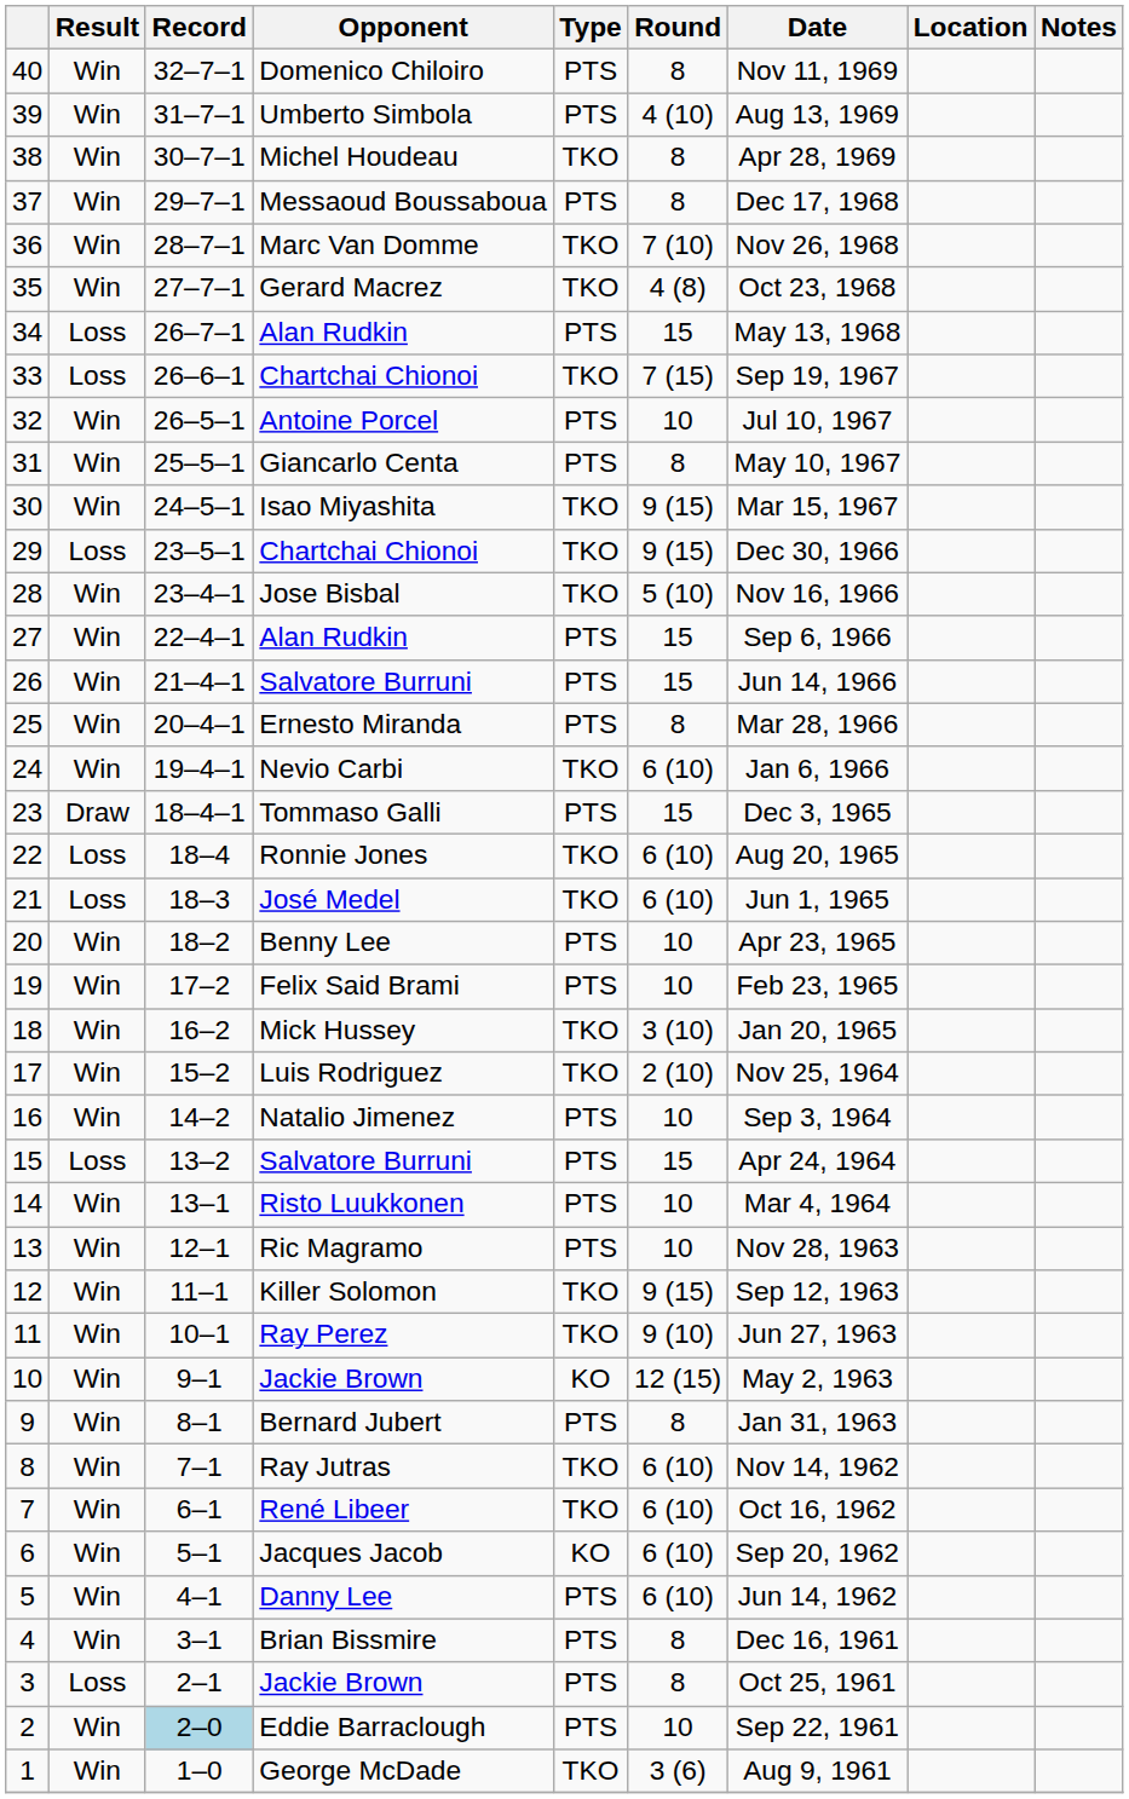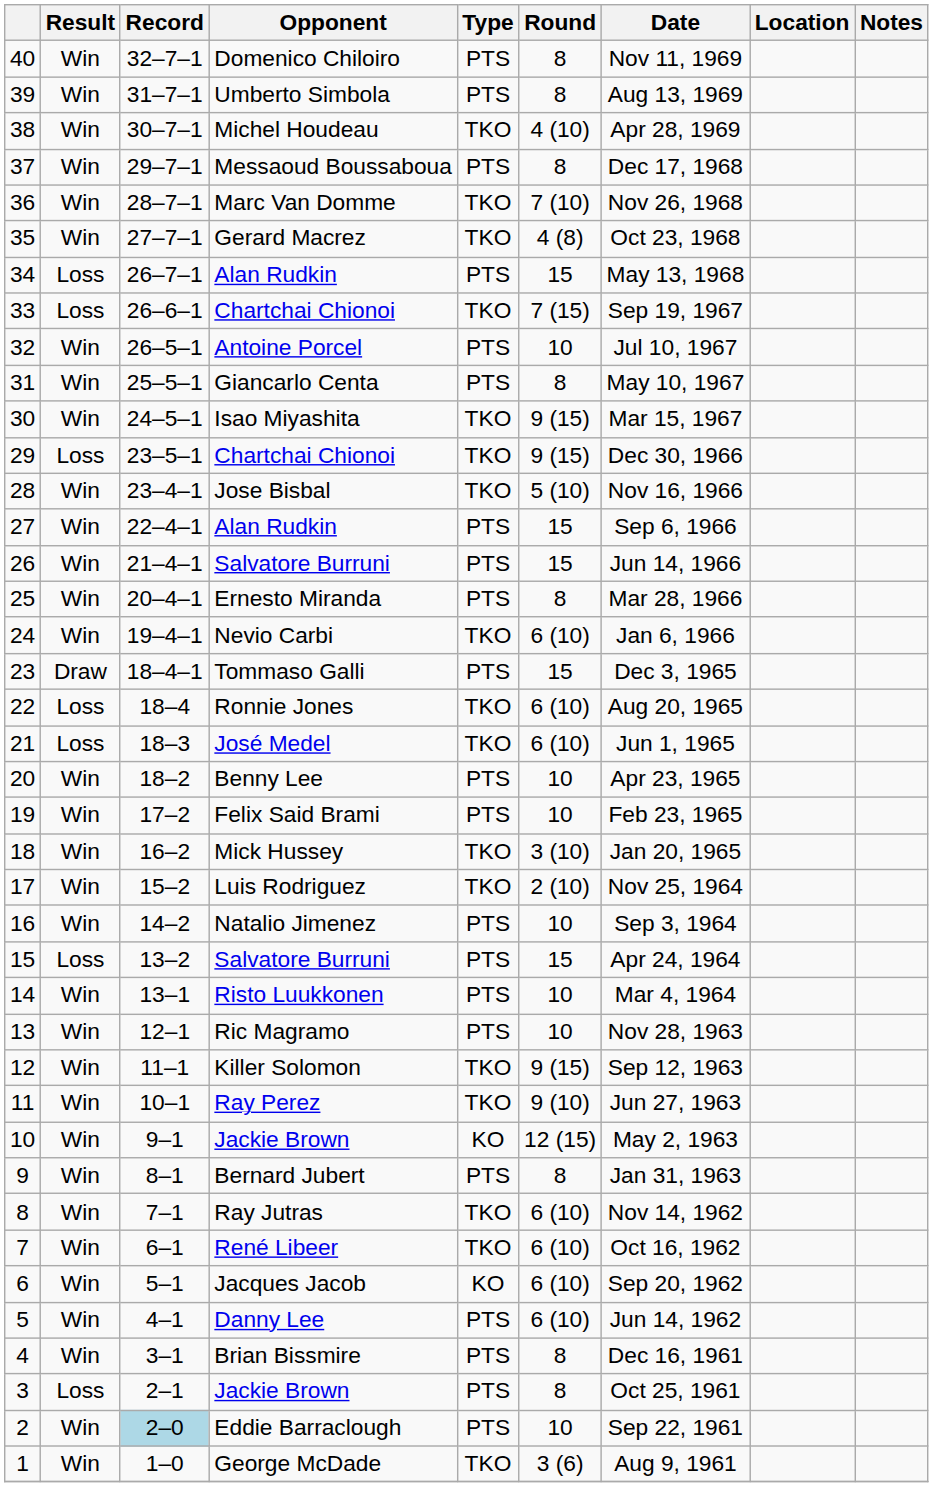 <table class="wikitable" style="text-align:center">
 <tr>
 <th></th>
 <th>Result</th>
 <th>Record</th>
 <th>Opponent</th>
 <th>Type</th>
 <th>Round</th>
 <th>Date</th>
 <th>Location</th>
 <th>Notes</th>
 </tr>
 <tr>
 <td>40</td>
 <td>Win</td>
 <td>32–7–1</td>
 <td align=left>Domenico Chiloiro</td>
 <td>PTS</td>
 <td>8</td>
 <td>Nov 11, 1969</td>
 <td style="text-align:left;"></td>
 <td></td>
 </tr>
 <tr>
 <td>39</td>
 <td>Win</td>
 <td>31–7–1</td>
 <td align=left>Umberto Simbola</td>
 <td>PTS</td>
-<td>4 (10)</td>
+<td>8</td>
 <td>Aug 13, 1969</td>
 <td style="text-align:left;"></td>
 <td></td>
 </tr>
 <tr>
 <td>38</td>
 <td>Win</td>
 <td>30–7–1</td>
 <td align=left>Michel Houdeau</td>
 <td>TKO</td>
-<td>8</td>
+<td>4 (10)</td>
 <td>Apr 28, 1969</td>
 <td style="text-align:left;"></td>
 <td></td>
 </tr>
 <tr>
 <td>37</td>
 <td>Win</td>
 <td>29–7–1</td>
 <td align=left>Messaoud Boussaboua</td>
 <td>PTS</td>
 <td>8</td>
 <td>Dec 17, 1968</td>
 <td style="text-align:left;"></td>
 <td></td>
 </tr>
 <tr>
 <td>36</td>
 <td>Win</td>
 <td>28–7–1</td>
 <td align=left>Marc Van Domme</td>
 <td>TKO</td>
 <td>7 (10)</td>
 <td>Nov 26, 1968</td>
 <td style="text-align:left;"></td>
 <td></td>
 </tr>
 <tr>
 <td>35</td>
 <td>Win</td>
 <td>27–7–1</td>
 <td align=left>Gerard Macrez</td>
 <td>TKO</td>
 <td>4 (8)</td>
 <td>Oct 23, 1968</td>
 <td style="text-align:left;"></td>
 <td></td>
 </tr>
 <tr>
 <td>34</td>
 <td>Loss</td>
 <td>26–7–1</td>
 <td align=left><a href='#'>Alan Rudkin</a></td>
 <td>PTS</td>
 <td>15</td>
 <td>May 13, 1968</td>
 <td style="text-align:left;"></td>
 <td style="text-align:left;"></td>
 </tr>
 <tr>
 <td>33</td>
 <td>Loss</td>
 <td>26–6–1</td>
 <td align=left><a href='#'>Chartchai Chionoi</a></td>
 <td>TKO</td>
 <td>7 (15)</td>
 <td>Sep 19, 1967</td>
 <td style="text-align:left;"></td>
 <td style="text-align:left;"></td>
 </tr>
 <tr>
 <td>32</td>
 <td>Win</td>
 <td>26–5–1</td>
 <td align=left><a href='#'>Antoine Porcel</a></td>
 <td>PTS</td>
 <td>10</td>
 <td>Jul 10, 1967</td>
 <td style="text-align:left;"></td>
 <td></td>
 </tr>
 <tr>
 <td>31</td>
 <td>Win</td>
 <td>25–5–1</td>
 <td align=left>Giancarlo Centa</td>
 <td>PTS</td>
 <td>8</td>
 <td>May 10, 1967</td>
 <td style="text-align:left;"></td>
 <td></td>
 </tr>
 <tr>
 <td>30</td>
 <td>Win</td>
 <td>24–5–1</td>
 <td align=left>Isao Miyashita</td>
 <td>TKO</td>
 <td>9 (15)</td>
 <td>Mar 15, 1967</td>
 <td style="text-align:left;"></td>
 <td></td>
 </tr>
 <tr>
 <td>29</td>
 <td>Loss</td>
 <td>23–5–1</td>
 <td align=left><a href='#'>Chartchai Chionoi</a></td>
 <td>TKO</td>
 <td>9 (15)</td>
 <td>Dec 30, 1966</td>
 <td style="text-align:left;"></td>
 <td style="text-align:left;"></td>
 </tr>
 <tr>
 <td>28</td>
 <td>Win</td>
 <td>23–4–1</td>
 <td align=left>Jose Bisbal</td>
 <td>TKO</td>
 <td>5 (10)</td>
 <td>Nov 16, 1966</td>
 <td style="text-align:left;"></td>
 <td></td>
 </tr>
 <tr>
 <td>27</td>
 <td>Win</td>
 <td>22–4–1</td>
 <td align=left><a href='#'>Alan Rudkin</a></td>
 <td>PTS</td>
 <td>15</td>
 <td>Sep 6, 1966</td>
 <td style="text-align:left;"></td>
 <td style="text-align:left;"></td>
 </tr>
 <tr>
 <td>26</td>
 <td>Win</td>
 <td>21–4–1</td>
 <td align=left><a href='#'>Salvatore Burruni</a></td>
 <td>PTS</td>
 <td>15</td>
 <td>Jun 14, 1966</td>
 <td style="text-align:left;"></td>
 <td style="text-align:left;"></td>
 </tr>
 <tr>
 <td>25</td>
 <td>Win</td>
 <td>20–4–1</td>
 <td align=left>Ernesto Miranda</td>
 <td>PTS</td>
 <td>8</td>
 <td>Mar 28, 1966</td>
 <td style="text-align:left;"></td>
 <td></td>
 </tr>
 <tr>
 <td>24</td>
 <td>Win</td>
 <td>19–4–1</td>
 <td align=left>Nevio Carbi</td>
 <td>TKO</td>
 <td>6 (10)</td>
 <td>Jan 6, 1966</td>
 <td style="text-align:left;"></td>
 <td></td>
 </tr>
 <tr>
 <td>23</td>
 <td>Draw</td>
 <td>18–4–1</td>
 <td align=left>Tommaso Galli</td>
 <td>PTS</td>
 <td>15</td>
 <td>Dec 3, 1965</td>
 <td style="text-align:left;"></td>
 <td style="text-align:left;"></td>
 </tr>
 <tr>
 <td>22</td>
 <td>Loss</td>
 <td>18–4</td>
 <td align=left>Ronnie Jones</td>
 <td>TKO</td>
 <td>6 (10)</td>
 <td>Aug 20, 1965</td>
 <td style="text-align:left;"></td>
 <td></td>
 </tr>
 <tr>
 <td>21</td>
 <td>Loss</td>
 <td>18–3</td>
 <td align=left><a href='#'>José Medel</a></td>
 <td>TKO</td>
 <td>6 (10)</td>
 <td>Jun 1, 1965</td>
 <td style="text-align:left;"></td>
 <td></td>
 </tr>
 <tr>
 <td>20</td>
 <td>Win</td>
 <td>18–2</td>
 <td align=left>Benny Lee</td>
 <td>PTS</td>
 <td>10</td>
 <td>Apr 23, 1965</td>
 <td style="text-align:left;"></td>
 <td></td>
 </tr>
 <tr>
 <td>19</td>
 <td>Win</td>
 <td>17–2</td>
 <td align=left>Felix Said Brami</td>
 <td>PTS</td>
 <td>10</td>
 <td>Feb 23, 1965</td>
 <td style="text-align:left;"></td>
 <td></td>
 </tr>
 <tr>
 <td>18</td>
 <td>Win</td>
 <td>16–2</td>
 <td align=left>Mick Hussey</td>
 <td>TKO</td>
 <td>3 (10)</td>
 <td>Jan 20, 1965</td>
 <td style="text-align:left;"></td>
 <td></td>
 </tr>
 <tr>
 <td>17</td>
 <td>Win</td>
 <td>15–2</td>
 <td align=left>Luis Rodriguez</td>
 <td>TKO</td>
 <td>2 (10)</td>
 <td>Nov 25, 1964</td>
 <td style="text-align:left;"></td>
 <td></td>
 </tr>
 <tr>
 <td>16</td>
 <td>Win</td>
 <td>14–2</td>
 <td align=left>Natalio Jimenez</td>
 <td>PTS</td>
 <td>10</td>
 <td>Sep 3, 1964</td>
 <td style="text-align:left;"></td>
 <td></td>
 </tr>
 <tr>
 <td>15</td>
 <td>Loss</td>
 <td>13–2</td>
 <td align=left><a href='#'>Salvatore Burruni</a></td>
 <td>PTS</td>
 <td>15</td>
 <td>Apr 24, 1964</td>
 <td style="text-align:left;"></td>
 <td style="text-align:left;"></td>
 </tr>
 <tr>
 <td>14</td>
 <td>Win</td>
 <td>13–1</td>
 <td align=left><a href='#'>Risto Luukkonen</a></td>
 <td>PTS</td>
 <td>10</td>
 <td>Mar 4, 1964</td>
 <td style="text-align:left;"></td>
 <td></td>
 </tr>
 <tr>
 <td>13</td>
 <td>Win</td>
 <td>12–1</td>
 <td align=left>Ric Magramo</td>
 <td>PTS</td>
 <td>10</td>
 <td>Nov 28, 1963</td>
 <td style="text-align:left;"></td>
 <td></td>
 </tr>
 <tr>
 <td>12</td>
 <td>Win</td>
 <td>11–1</td>
 <td align=left>Killer Solomon</td>
 <td>TKO</td>
 <td>9 (15)</td>
 <td>Sep 12, 1963</td>
 <td style="text-align:left;"></td>
 <td style="text-align:left;"></td>
 </tr>
 <tr>
 <td>11</td>
 <td>Win</td>
 <td>10–1</td>
 <td align=left><a href='#'>Ray Perez</a></td>
 <td>TKO</td>
 <td>9 (10)</td>
 <td>Jun 27, 1963</td>
 <td style="text-align:left;"></td>
 <td></td>
 </tr>
 <tr>
 <td>10</td>
 <td>Win</td>
 <td>9–1</td>
 <td align=left><a href='#'>Jackie Brown</a></td>
 <td>KO</td>
 <td>12 (15)</td>
 <td>May 2, 1963</td>
 <td style="text-align:left;"></td>
 <td style="text-align:left;"></td>
 </tr>
 <tr>
 <td>9</td>
 <td>Win</td>
 <td>8–1</td>
 <td align=left>Bernard Jubert</td>
 <td>PTS</td>
 <td>8</td>
 <td>Jan 31, 1963</td>
 <td style="text-align:left;"></td>
 <td></td>
 </tr>
 <tr>
 <td>8</td>
 <td>Win</td>
 <td>7–1</td>
 <td align=left>Ray Jutras</td>
 <td>TKO</td>
 <td>6 (10)</td>
 <td>Nov 14, 1962</td>
 <td style="text-align:left;"></td>
 <td></td>
 </tr>
 <tr>
 <td>7</td>
 <td>Win</td>
 <td>6–1</td>
 <td align=left><a href='#'>René Libeer</a></td>
 <td>TKO</td>
 <td>6 (10)</td>
 <td>Oct 16, 1962</td>
 <td style="text-align:left;"></td>
 <td></td>
 </tr>
 <tr>
 <td>6</td>
 <td>Win</td>
 <td>5–1</td>
 <td align=left>Jacques Jacob</td>
 <td>KO</td>
 <td>6 (10)</td>
 <td>Sep 20, 1962</td>
 <td style="text-align:left;"></td>
 <td></td>
 </tr>
 <tr>
 <td>5</td>
 <td>Win</td>
 <td>4–1</td>
 <td align=left><a href='#'>Danny Lee</a></td>
 <td>PTS</td>
 <td>6 (10)</td>
 <td>Jun 14, 1962</td>
 <td style="text-align:left;"></td>
 <td></td>
 </tr>
 <tr>
 <td>4</td>
 <td>Win</td>
 <td>3–1</td>
 <td align=left>Brian Bissmire</td>
 <td>PTS</td>
 <td>8</td>
 <td>Dec 16, 1961</td>
 <td style="text-align:left;"></td>
 <td></td>
 </tr>
 <tr>
 <td>3</td>
 <td>Loss</td>
 <td>2–1</td>
 <td align=left><a href='#'>Jackie Brown</a></td>
 <td>PTS</td>
 <td>8</td>
 <td>Oct 25, 1961</td>
 <td style="text-align:left;"></td>
 <td style="text-align:left;"></td>
 </tr>
 <tr>
 <td>2</td>
 <td>Win</td>
 <td style="background: lightblue;">2–0</td>
 <td align=left>Eddie Barraclough</td>
 <td>PTS</td>
 <td>10</td>
 <td>Sep 22, 1961</td>
 <td style="text-align:left;"></td>
 <td></td>
 </tr>
 <tr>
 <td>1</td>
 <td>Win</td>
 <td>1–0</td>
 <td align=left>George McDade</td>
 <td>TKO</td>
 <td>3 (6)</td>
 <td>Aug 9, 1961</td>
 <td style="text-align:left;"></td>
 <td></td>
 </tr>
 <tr>
 </tr>
 </table>
